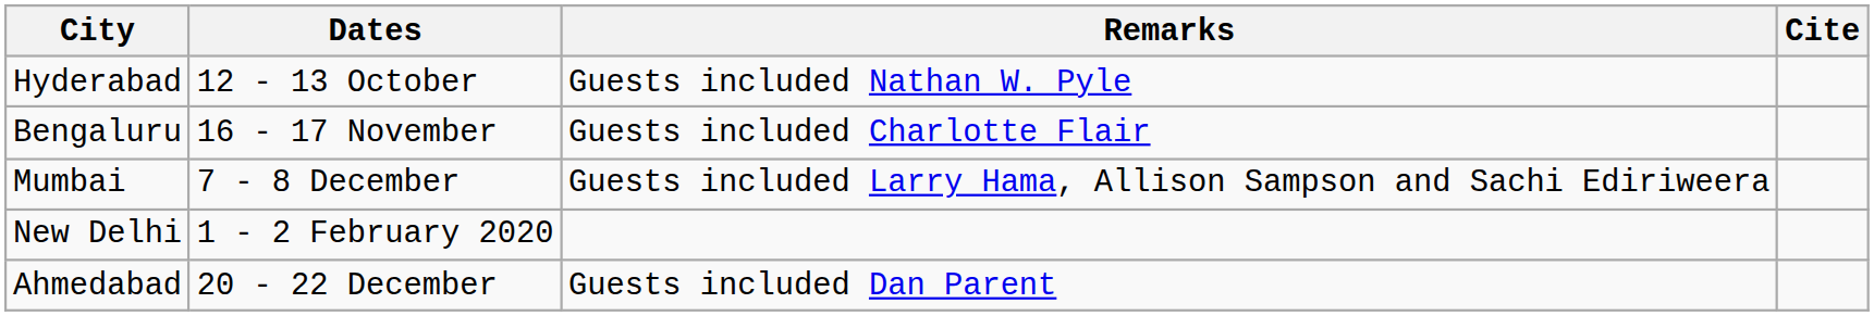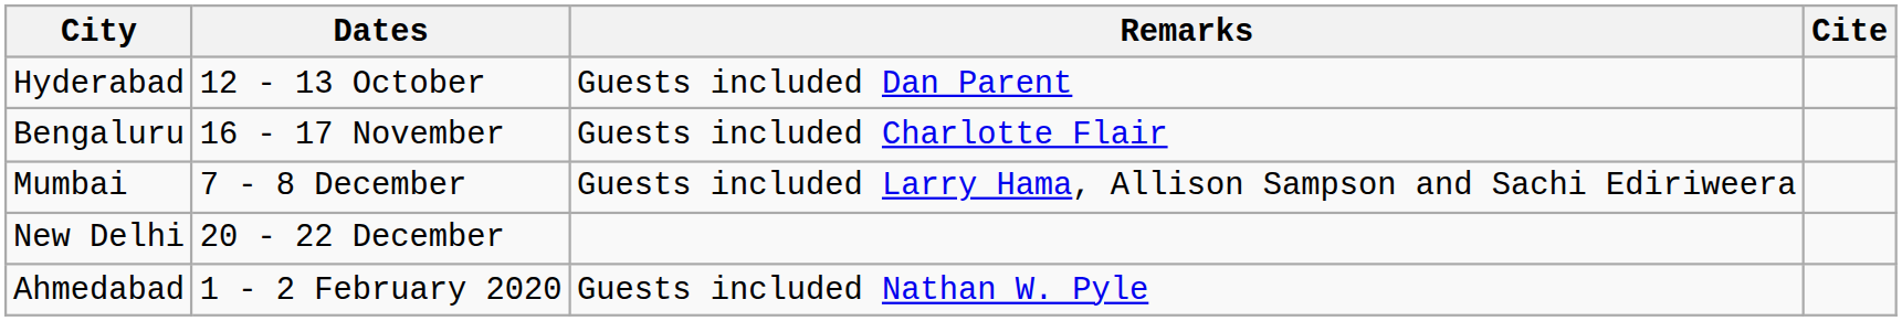 <table class="wikitable">
 <tr>
 <th>City</th>
 <th>Dates</th>
 <th>Remarks</th>
 <th>Cite</th>
 </tr>
 <tr>
 <td>Hyderabad</td>
 <td>12 - 13 October</td>
-<td>Guests included <a href='#'>Nathan W. Pyle</a></td>
+<td>Guests included <a href='#'>Dan Parent</a></td>
 <td></td>
 </tr>
 <tr>
 <td>Bengaluru</td>
 <td>16 - 17 November</td>
 <td>Guests included <a href='#'>Charlotte Flair</a></td>
 <td></td>
 </tr>
 <tr>
 <td>Mumbai</td>
 <td>7 - 8 December</td>
 <td>Guests included <a href='#'>Larry Hama</a>, Allison Sampson and Sachi Ediriweera</td>
 <td></td>
 </tr>
 <tr>
 <td>New Delhi</td>
-<td>1 - 2 February 2020</td>
+<td>20 - 22 December</td>
 <td></td>
 <td></td>
 </tr>
 <tr>
 <td>Ahmedabad</td>
-<td>20 - 22 December</td>
-<td>Guests included <a href='#'>Dan Parent</a></td>
+<td>1 - 2 February 2020</td>
+<td>Guests included <a href='#'>Nathan W. Pyle</a></td>
 <td></td>
 </tr>
 </table>
